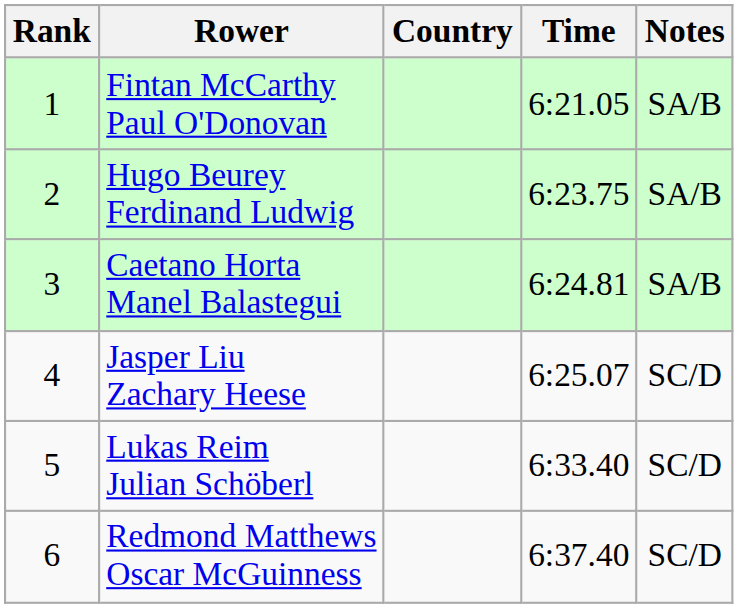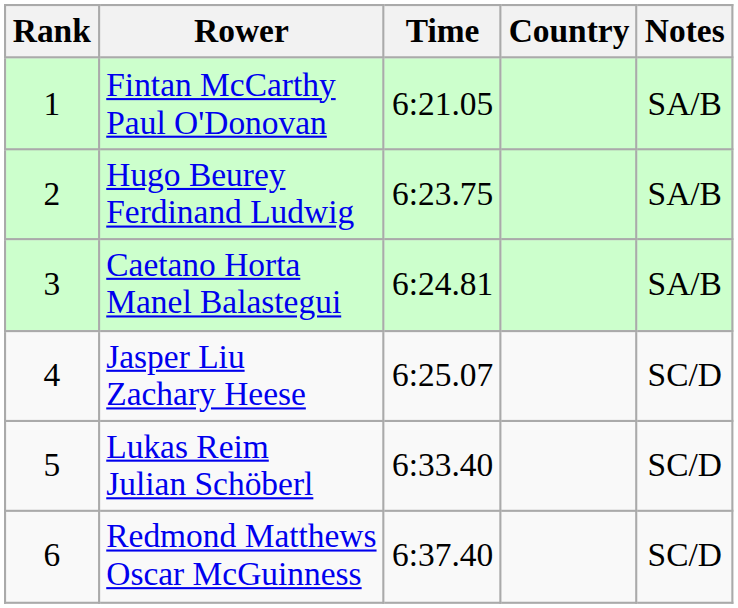 <table class="wikitable" style="text-align:center">
 <tr>
 <th>Rank</th>
 <th>Rower</th>
+<th>Time</th>
 <th>Country</th>
-<th>Time</th>
 <th>Notes</th>
 </tr>
 <tr bgcolor=ccffcc>
 <td>1</td>
 <td align="left"><a href='#'>Fintan McCarthy</a><br><a href='#'>Paul O'Donovan</a></td>
+<td>6:21.05</td>
 <td align="left"></td>
-<td>6:21.05</td>
 <td>SA/B</td>
 </tr>
 <tr bgcolor=ccffcc>
 <td>2</td>
 <td align="left"><a href='#'>Hugo Beurey</a><br><a href='#'>Ferdinand Ludwig</a></td>
+<td>6:23.75</td>
 <td align="left"></td>
-<td>6:23.75</td>
 <td>SA/B</td>
 </tr>
 <tr bgcolor=ccffcc>
 <td>3</td>
 <td align="left"><a href='#'>Caetano Horta</a><br><a href='#'>Manel Balastegui</a></td>
+<td>6:24.81</td>
 <td align="left"></td>
-<td>6:24.81</td>
 <td>SA/B</td>
 </tr>
 <tr>
 <td>4</td>
 <td align="left"><a href='#'>Jasper Liu</a><br><a href='#'>Zachary Heese</a></td>
+<td>6:25.07</td>
 <td align="left"></td>
-<td>6:25.07</td>
 <td>SC/D</td>
 </tr>
 <tr>
 <td>5</td>
 <td align="left"><a href='#'>Lukas Reim</a><br><a href='#'>Julian Schöberl</a></td>
+<td>6:33.40</td>
 <td align="left"></td>
-<td>6:33.40</td>
 <td>SC/D</td>
 </tr>
 <tr>
 <td>6</td>
 <td align="left"><a href='#'>Redmond Matthews</a><br><a href='#'>Oscar McGuinness</a></td>
+<td>6:37.40</td>
 <td align="left"></td>
-<td>6:37.40</td>
 <td>SC/D</td>
 </tr>
 </table>
